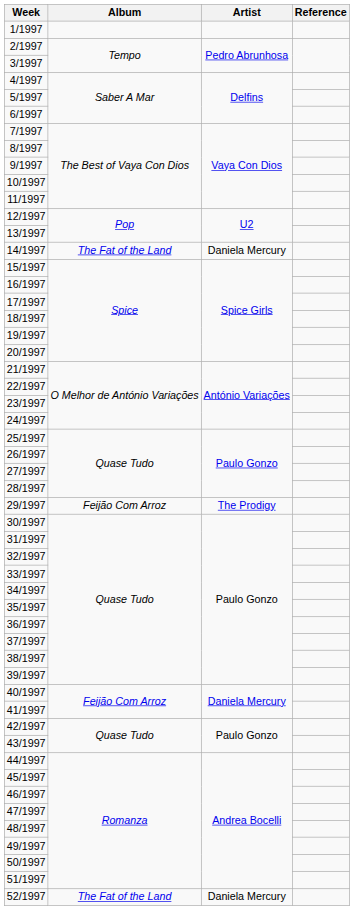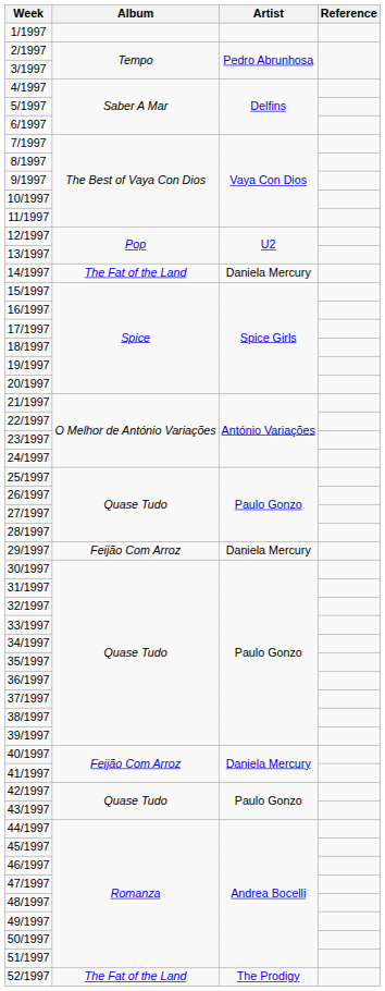 <table class="wikitable" style="text-align:center">
 <tr>
 <th>Week</th>
 <th>Album</th>
 <th>Artist</th>
 <th>Reference</th>
 </tr>
 <tr>
 <td>1/1997</td>
 <td></td>
 <td></td>
 <td></td>
 </tr>
 <tr>
 <td>2/1997</td>
 <td rowspan="2"><em>Tempo</em></td>
 <td rowspan="2"><a href='#'>Pedro Abrunhosa</a></td>
 <td rowspan="2"></td>
 </tr>
 <tr>
 <td>3/1997</td>
 </tr>
 <tr>
 <td>4/1997</td>
 <td rowspan="3"><em>Saber A Mar</em></td>
 <td rowspan="3"><a href='#'>Delfins</a></td>
 <td></td>
 </tr>
 <tr>
 <td>5/1997</td>
 <td></td>
 </tr>
 <tr>
 <td>6/1997</td>
 <td></td>
 </tr>
 <tr>
 <td>7/1997</td>
 <td rowspan="5"><em>The Best of Vaya Con Dios</em></td>
 <td rowspan="5"><a href='#'>Vaya Con Dios</a></td>
 <td></td>
 </tr>
 <tr>
 <td>8/1997</td>
 <td></td>
 </tr>
 <tr>
 <td>9/1997</td>
 <td></td>
 </tr>
 <tr>
 <td>10/1997</td>
 <td></td>
 </tr>
 <tr>
 <td>11/1997</td>
 <td></td>
 </tr>
 <tr>
 <td>12/1997</td>
 <td rowspan="2"><em><a href='#'>Pop</a></em></td>
 <td rowspan="2"><a href='#'>U2</a></td>
 <td></td>
 </tr>
 <tr>
 <td>13/1997</td>
 <td></td>
 </tr>
 <tr>
 <td>14/1997</td>
 <td><em><a href='#'>The Fat of the Land</a></em></td>
 <td>Daniela Mercury</td>
 <td></td>
 </tr>
 <tr>
 <td>15/1997</td>
 <td rowspan="6"><em><a href='#'>Spice</a></em></td>
 <td rowspan="6"><a href='#'>Spice Girls</a></td>
 <td></td>
 </tr>
 <tr>
 <td>16/1997</td>
 <td></td>
 </tr>
 <tr>
 <td>17/1997</td>
 <td></td>
 </tr>
 <tr>
 <td>18/1997</td>
 <td></td>
 </tr>
 <tr>
 <td>19/1997</td>
 <td></td>
 </tr>
 <tr>
 <td>20/1997</td>
 <td></td>
 </tr>
 <tr>
 <td>21/1997</td>
 <td rowspan="4"><em>O Melhor de António Variações</em></td>
 <td rowspan="4"><a href='#'>António Variações</a></td>
 <td></td>
 </tr>
 <tr>
 <td>22/1997</td>
 <td></td>
 </tr>
 <tr>
 <td>23/1997</td>
 <td></td>
 </tr>
 <tr>
 <td>24/1997</td>
 <td></td>
 </tr>
 <tr>
 <td>25/1997</td>
 <td rowspan="4"><em>Quase Tudo</em></td>
 <td rowspan="4"><a href='#'>Paulo Gonzo</a></td>
 <td></td>
 </tr>
 <tr>
 <td>26/1997</td>
 <td></td>
 </tr>
 <tr>
 <td>27/1997</td>
 <td></td>
 </tr>
 <tr>
 <td>28/1997</td>
 <td></td>
 </tr>
 <tr>
 <td>29/1997</td>
 <td><em>Feijão Com Arroz</em></td>
-<td><a href='#'>The Prodigy</a></td>
+<td>Daniela Mercury</td>
 <td></td>
 </tr>
 <tr>
 <td>30/1997</td>
 <td rowspan="10"><em>Quase Tudo</em></td>
 <td rowspan="10">Paulo Gonzo</td>
 <td></td>
 </tr>
 <tr>
 <td>31/1997</td>
 <td></td>
 </tr>
 <tr>
 <td>32/1997</td>
 <td></td>
 </tr>
 <tr>
 <td>33/1997</td>
 <td></td>
 </tr>
 <tr>
 <td>34/1997</td>
 <td></td>
 </tr>
 <tr>
 <td>35/1997</td>
 <td></td>
 </tr>
 <tr>
 <td>36/1997</td>
 <td></td>
 </tr>
 <tr>
 <td>37/1997</td>
 <td></td>
 </tr>
 <tr>
 <td>38/1997</td>
 <td></td>
 </tr>
 <tr>
 <td>39/1997</td>
 <td></td>
 </tr>
 <tr>
 <td>40/1997</td>
 <td rowspan="2"><em><a href='#'>Feijão Com Arroz</a></em></td>
 <td rowspan="2"><a href='#'>Daniela Mercury</a></td>
 <td></td>
 </tr>
 <tr>
 <td>41/1997</td>
 <td></td>
 </tr>
 <tr>
 <td>42/1997</td>
 <td rowspan="2"><em>Quase Tudo</em></td>
 <td rowspan="2">Paulo Gonzo</td>
 <td></td>
 </tr>
 <tr>
 <td>43/1997</td>
 <td></td>
 </tr>
 <tr>
 <td>44/1997</td>
 <td rowspan="8"><em><a href='#'>Romanza</a></em></td>
 <td rowspan="8"><a href='#'>Andrea Bocelli</a></td>
 <td></td>
 </tr>
 <tr>
 <td>45/1997</td>
 <td></td>
 </tr>
 <tr>
 <td>46/1997</td>
 <td></td>
 </tr>
 <tr>
 <td>47/1997</td>
 <td></td>
 </tr>
 <tr>
 <td>48/1997</td>
 <td></td>
 </tr>
 <tr>
 <td>49/1997</td>
 <td></td>
 </tr>
 <tr>
 <td>50/1997</td>
 <td></td>
 </tr>
 <tr>
 <td>51/1997</td>
 <td></td>
 </tr>
 <tr>
 <td>52/1997</td>
 <td><em><a href='#'>The Fat of the Land</a></em></td>
-<td>Daniela Mercury</td>
+<td><a href='#'>The Prodigy</a></td>
 <td></td>
 </tr>
 </table>
